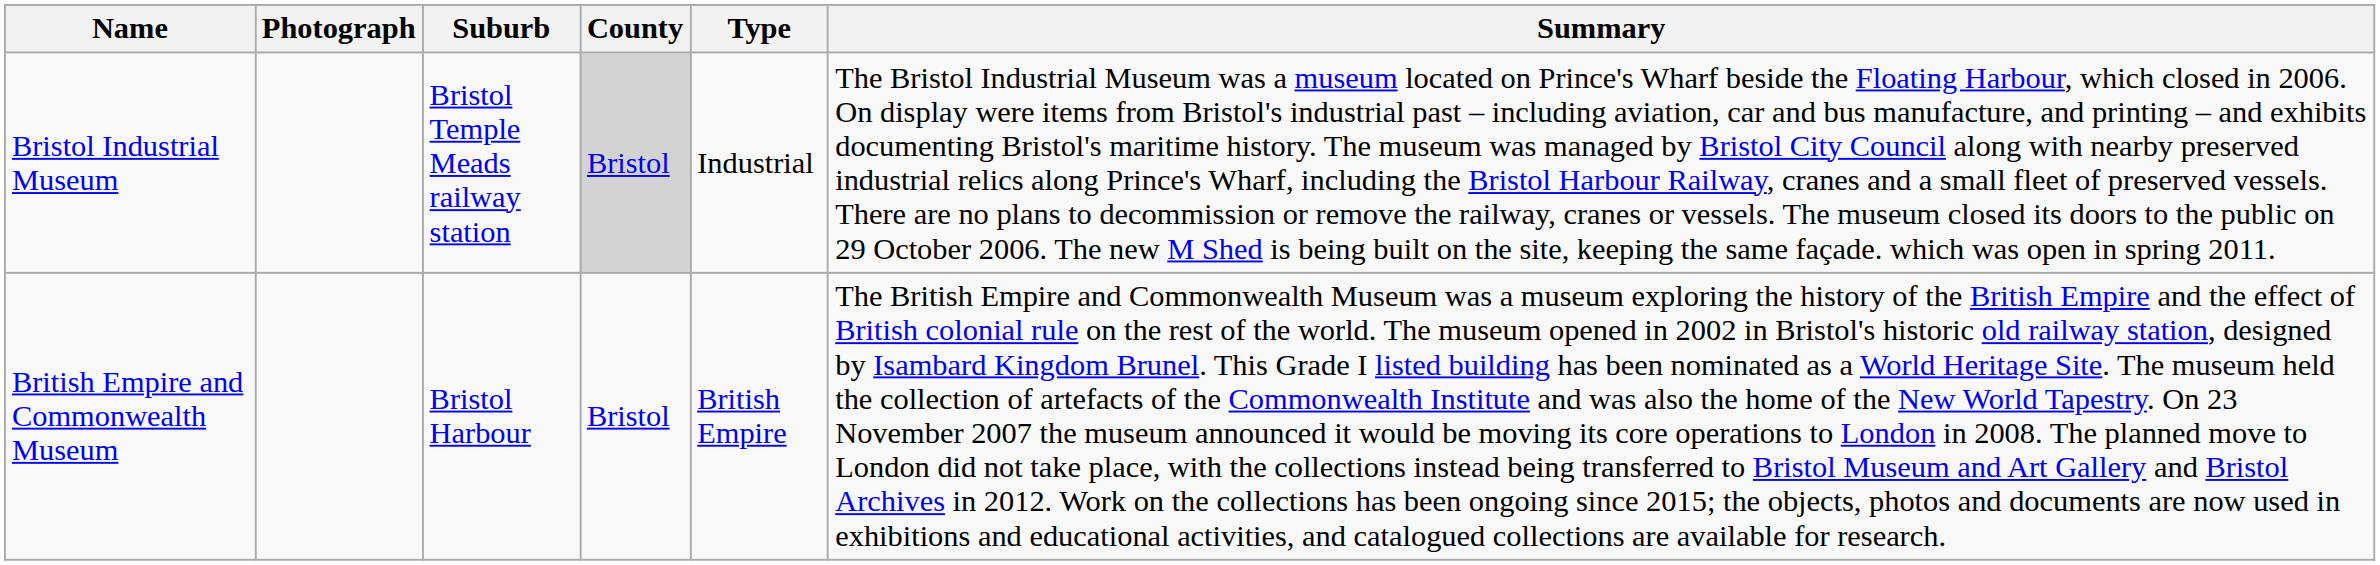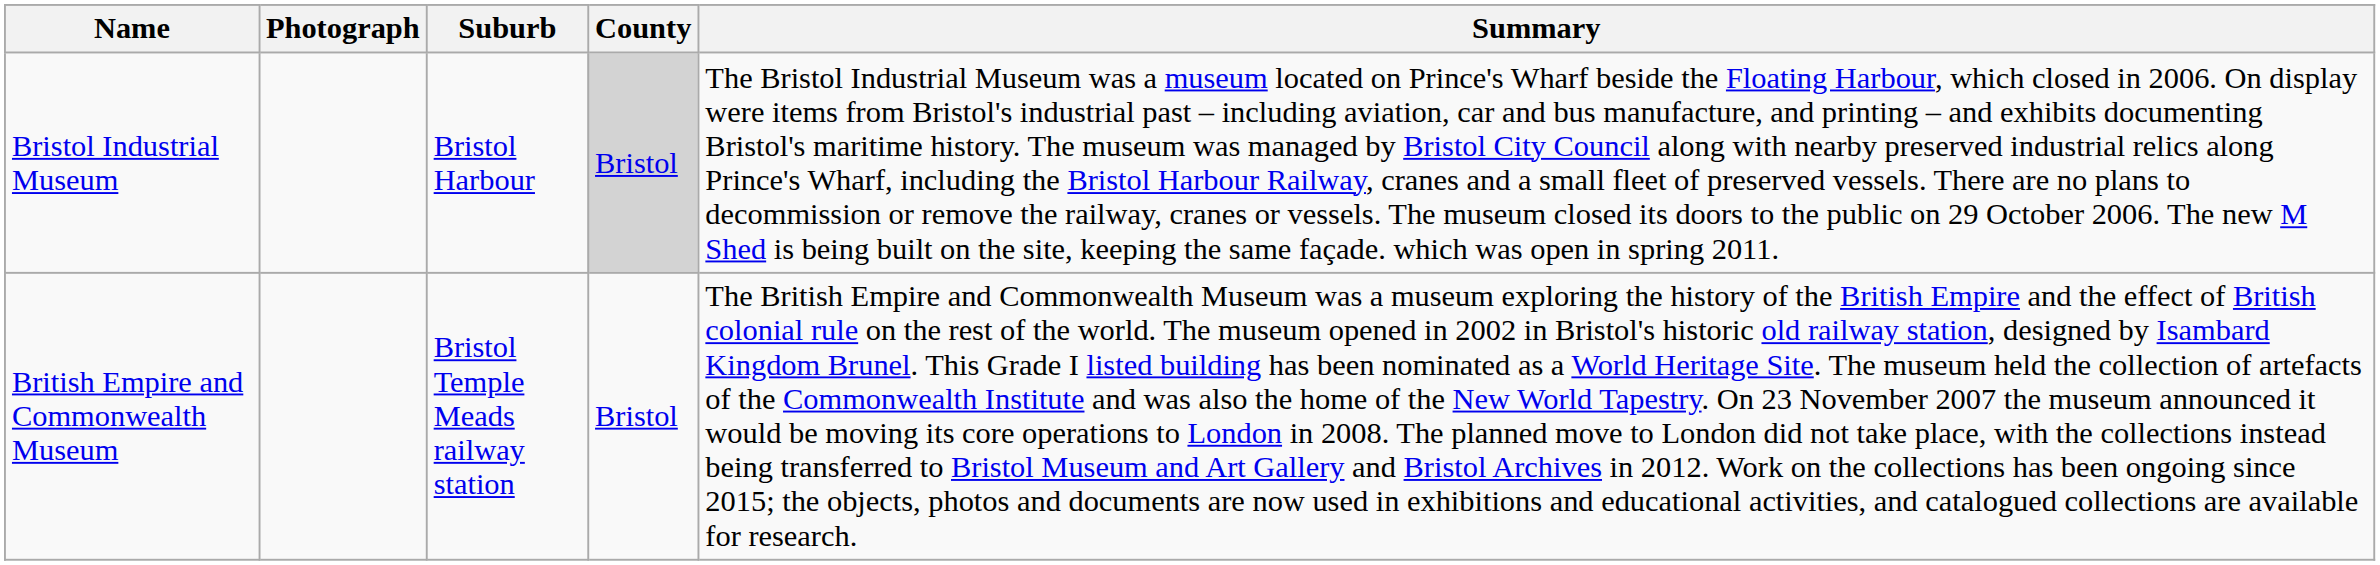 <table class="wikitable sortable">
 <tr>
 <th>Name</th>
 <th class="unsortable">Photograph</th>
 <th>Suburb</th>
 <th>County</th>
-<th>Type</th>
 <th class="unsortable">Summary</th>
 </tr>
 <tr>
 <td><a href='#'>Bristol Industrial Museum</a></td>
 <td></td>
-<td><a href='#'>Bristol Temple Meads railway station</a><br><small></small></td>
+<td><a href='#'>Bristol Harbour</a><br><small></small></td>
 <td style="background: lightgrey;"><a href='#'>Bristol</a></td>
-<td>Industrial</td>
 <td>The Bristol Industrial Museum was a <a href='#'>museum</a> located on Prince's Wharf beside the <a href='#'>Floating Harbour</a>, which closed in 2006. On display were items from Bristol's industrial past – including aviation, car and bus manufacture, and printing – and exhibits documenting Bristol's maritime history. The museum was managed by <a href='#'>Bristol City Council</a> along with nearby preserved industrial relics along Prince's Wharf, including the <a href='#'>Bristol Harbour Railway</a>, cranes and a small fleet of preserved vessels. There are no plans to decommission or remove the railway, cranes or vessels. The museum closed its doors to the public on 29 October 2006. The new <a href='#'>M Shed</a> is being built on the site, keeping the same façade. which was open in spring 2011.</td>
 </tr>
 <tr>
 <td><a href='#'>British Empire and Commonwealth Museum</a></td>
 <td></td>
-<td><a href='#'>Bristol Harbour</a><br><small></small></td>
+<td><a href='#'>Bristol Temple Meads railway station</a><br><small></small></td>
 <td><a href='#'>Bristol</a></td>
-<td><a href='#'>British Empire</a></td>
 <td>The British Empire and Commonwealth Museum was a museum exploring the history of the <a href='#'>British Empire</a> and the effect of <a href='#'>British colonial rule</a> on the rest of the world. The museum opened in 2002 in Bristol's historic <a href='#'>old railway station</a>, designed by <a href='#'>Isambard Kingdom Brunel</a>. This Grade I <a href='#'>listed building</a> has been nominated as a <a href='#'>World Heritage Site</a>. The museum held the collection of artefacts of the <a href='#'>Commonwealth Institute</a> and was also the home of the <a href='#'>New World Tapestry</a>. On 23 November 2007 the museum announced it would be moving its core operations to <a href='#'>London</a> in 2008. The planned move to London did not take place, with the collections instead being transferred to <a href='#'>Bristol Museum and Art Gallery</a> and <a href='#'>Bristol Archives</a> in 2012. Work on the collections has been ongoing since 2015; the objects, photos and documents are now used in exhibitions and educational activities, and catalogued collections are available for research.</td>
 </tr>
 </table>
